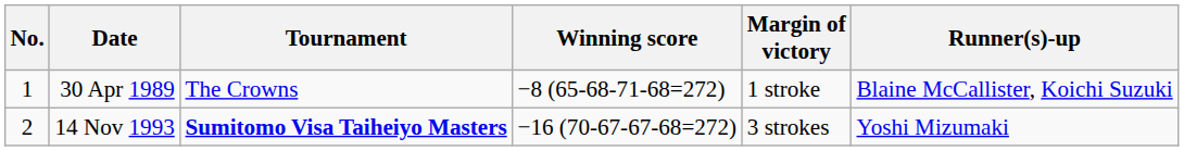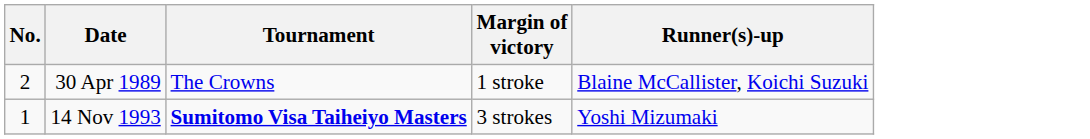 <table class="wikitable" style="font-size:95%;">
 <tr>
 <th>No.</th>
 <th>Date</th>
 <th>Tournament</th>
-<th>Winning score</th>
 <th>Margin of<br>victory</th>
 <th>Runner(s)-up</th>
 </tr>
 <tr>
-<td align=center>1</td>
+<td align=center>2</td>
 <td align=right>30 Apr <a href='#'>1989</a></td>
 <td><a href='#'>The Crowns</a></td>
-<td>−8 (65-68-71-68=272)</td>
 <td>1 stroke</td>
 <td> <a href='#'>Blaine McCallister</a>,  <a href='#'>Koichi Suzuki</a></td>
 </tr>
 <tr>
-<td align=center>2</td>
+<td align=center>1</td>
 <td align=right>14 Nov <a href='#'>1993</a></td>
 <td><strong><a href='#'>Sumitomo Visa Taiheiyo Masters</a></strong></td>
-<td>−16 (70-67-67-68=272)</td>
 <td>3 strokes</td>
 <td> <a href='#'>Yoshi Mizumaki</a></td>
 </tr>
 </table>
